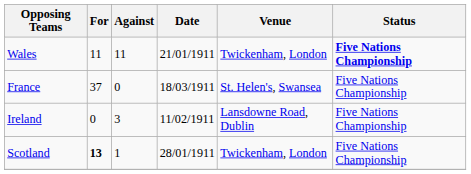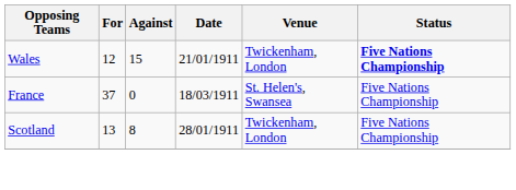 <table class="wikitable">
 <tr>
 <th>Opposing Teams</th>
 <th>For</th>
 <th>Against</th>
 <th>Date</th>
 <th>Venue</th>
 <th>Status</th>
 </tr>
 <tr>
 <td><a href='#'>Wales</a></td>
-<td>11</td>
-<td>11</td>
+<td>12</td>
+<td>15</td>
 <td>21/01/1911</td>
 <td><a href='#'>Twickenham</a>, <a href='#'>London</a></td>
 <td><strong><a href='#'>Five Nations Championship</a></strong></td>
 </tr>
 <tr>
 <td><a href='#'>France</a></td>
 <td>37</td>
 <td>0</td>
 <td>18/03/1911</td>
 <td><a href='#'>St. Helen's</a>, <a href='#'>Swansea</a></td>
 <td><a href='#'>Five Nations Championship</a></td>
 </tr>
 <tr>
-<td><a href='#'>Ireland</a></td>
-<td>0</td>
-<td>3</td>
-<td>11/02/1911</td>
-<td><a href='#'>Lansdowne Road</a>, <a href='#'>Dublin</a></td>
-<td><a href='#'>Five Nations Championship</a></td>
-</tr>
-<tr>
 <td><a href='#'>Scotland</a></td>
-<td><strong>13</strong></td>
-<td>1</td>
+<td>13</td>
+<td>8</td>
 <td>28/01/1911</td>
 <td><a href='#'>Twickenham</a>, <a href='#'>London</a></td>
 <td><a href='#'>Five Nations Championship</a></td>
 </tr>
 <tr>
 </tr>
 </table>
